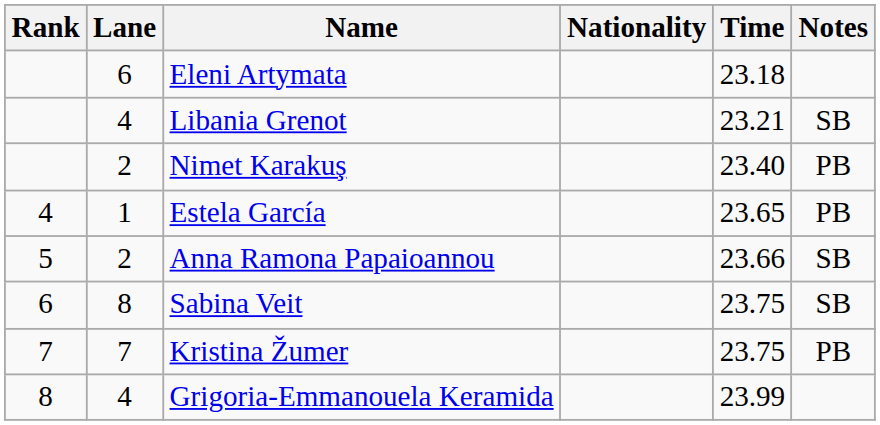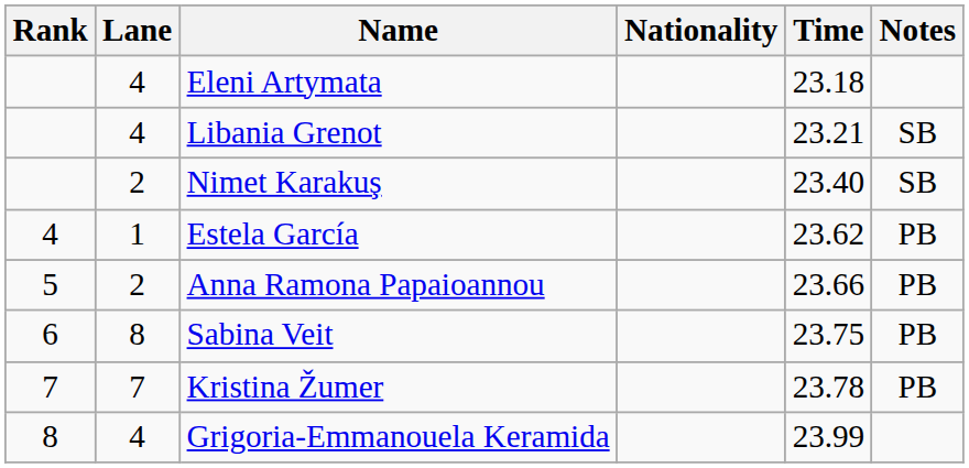 <table class="wikitable sortable" style="text-align:center">
 <tr>
 <th>Rank</th>
 <th>Lane</th>
 <th>Name</th>
 <th>Nationality</th>
 <th>Time</th>
 <th>Notes</th>
 </tr>
 <tr>
 <td></td>
-<td>6</td>
+<td>4</td>
 <td align=left><a href='#'>Eleni Artymata</a></td>
 <td align=left></td>
 <td>23.18</td>
 <td></td>
 </tr>
 <tr>
 <td></td>
 <td>4</td>
 <td align=left><a href='#'>Libania Grenot</a></td>
 <td align=left></td>
 <td>23.21</td>
 <td>SB</td>
 </tr>
 <tr>
 <td></td>
 <td>2</td>
 <td align=left><a href='#'>Nimet Karakuş</a></td>
 <td align=left></td>
 <td>23.40</td>
-<td>PB</td>
+<td>SB</td>
 </tr>
 <tr>
 <td>4</td>
 <td>1</td>
 <td align=left><a href='#'>Estela García</a></td>
 <td align=left></td>
-<td>23.65</td>
+<td>23.62</td>
 <td>PB</td>
 </tr>
 <tr>
 <td>5</td>
 <td>2</td>
 <td align=left><a href='#'>Anna Ramona Papaioannou</a></td>
 <td align=left></td>
 <td>23.66</td>
-<td>SB</td>
+<td>PB</td>
 </tr>
 <tr>
 <td>6</td>
 <td>8</td>
 <td align=left><a href='#'>Sabina Veit</a></td>
 <td align=left></td>
 <td>23.75</td>
-<td>SB</td>
+<td>PB</td>
 </tr>
 <tr>
 <td>7</td>
 <td>7</td>
 <td align=left><a href='#'>Kristina Žumer</a></td>
 <td align=left></td>
-<td>23.75</td>
+<td>23.78</td>
 <td>PB</td>
 </tr>
 <tr>
 <td>8</td>
 <td>4</td>
 <td align=left><a href='#'>Grigoria-Emmanouela Keramida</a></td>
 <td align=left></td>
 <td>23.99</td>
 <td></td>
 </tr>
 </table>
